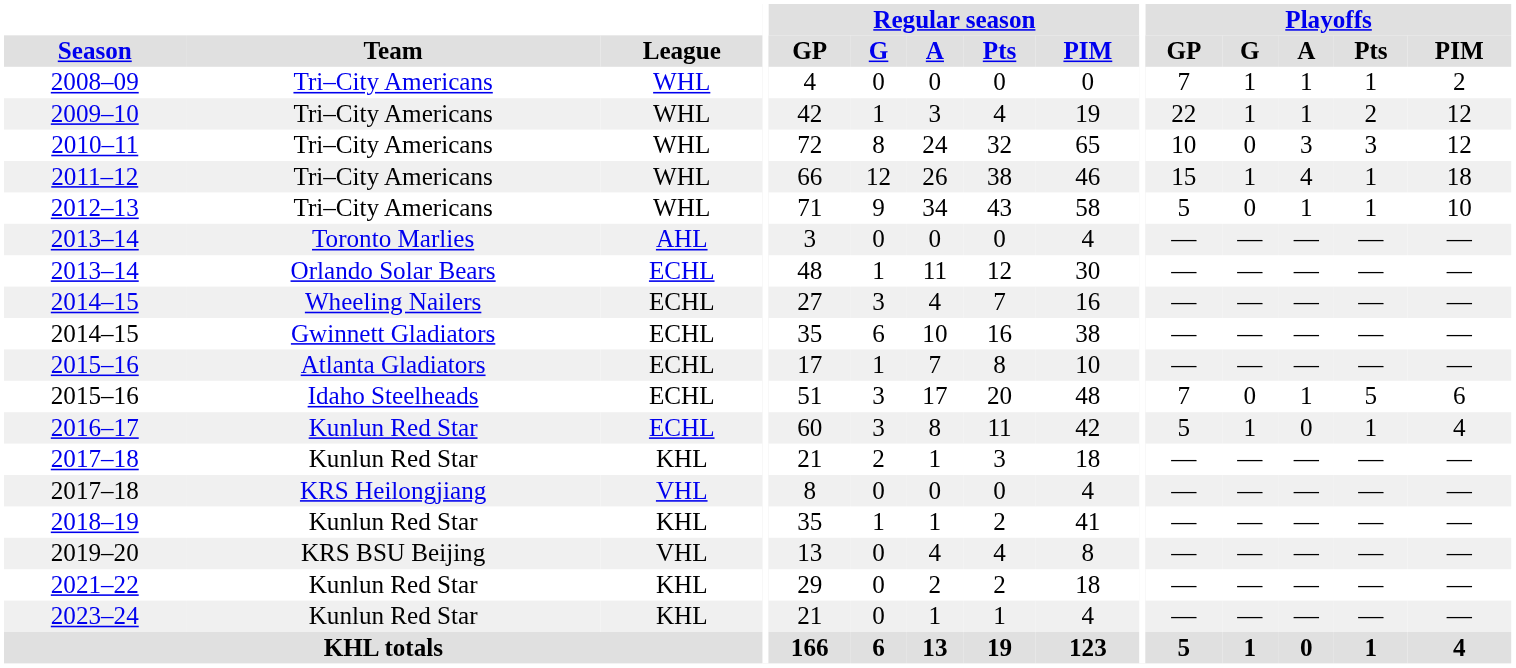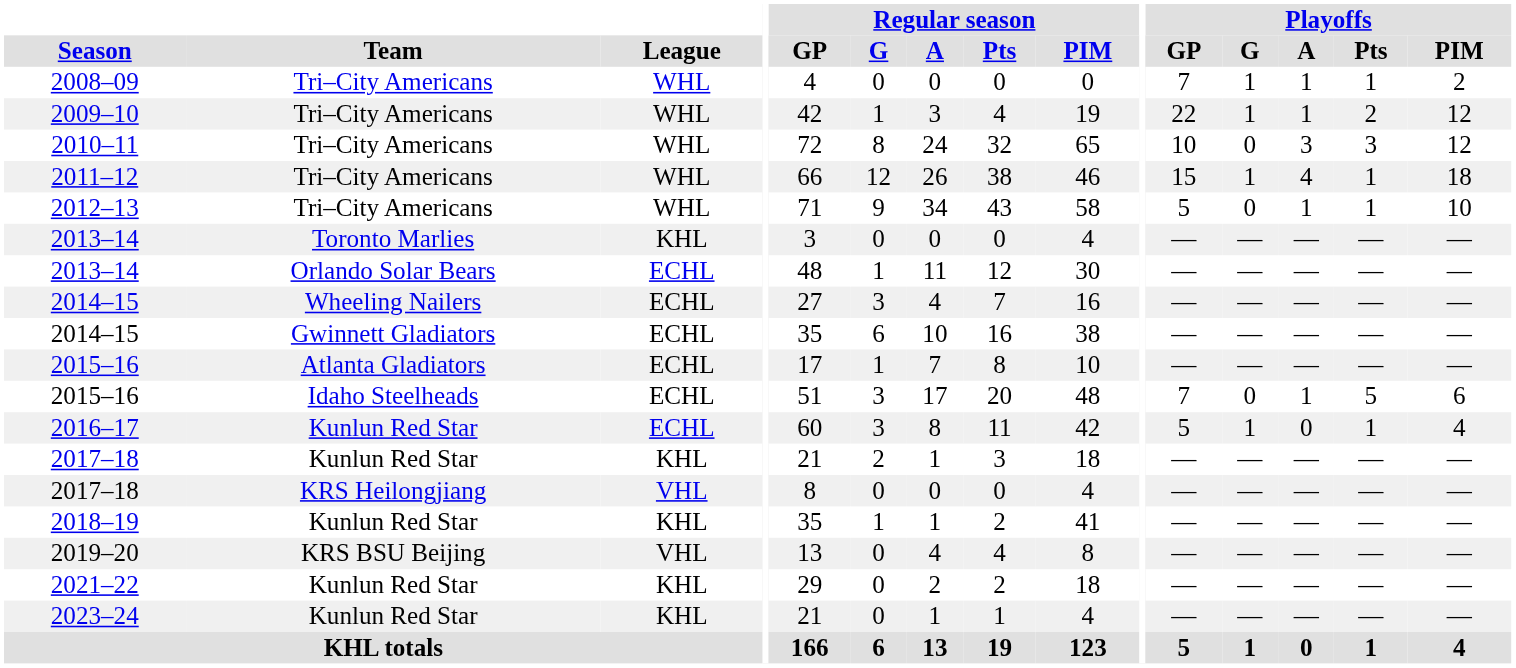 <table border="0" cellpadding="1" cellspacing="0" style="text-align:center; width:60em">
 <tr bgcolor="#e0e0e0">
 <th colspan="3" bgcolor="#ffffff"></th>
 <th rowspan="99" bgcolor="#ffffff"></th>
 <th colspan="5"><a href='#'>Regular season</a></th>
 <th rowspan="99" bgcolor="#ffffff"></th>
 <th colspan="5"><a href='#'>Playoffs</a></th>
 </tr>
 <tr bgcolor="#e0e0e0">
 <th><a href='#'>Season</a></th>
 <th>Team</th>
 <th>League</th>
 <th>GP</th>
 <th><a href='#'>G</a></th>
 <th><a href='#'>A</a></th>
 <th><a href='#'>Pts</a></th>
 <th><a href='#'>PIM</a></th>
 <th>GP</th>
 <th>G</th>
 <th>A</th>
 <th>Pts</th>
 <th>PIM</th>
 </tr>
 <tr>
 <td><a href='#'>2008–09</a></td>
 <td><a href='#'>Tri–City Americans</a></td>
 <td><a href='#'>WHL</a></td>
 <td>4</td>
 <td>0</td>
 <td>0</td>
 <td>0</td>
 <td>0</td>
 <td>7</td>
 <td>1</td>
 <td>1</td>
 <td>1</td>
 <td>2</td>
 </tr>
 <tr bgcolor="#f0f0f0">
 <td><a href='#'>2009–10</a></td>
 <td>Tri–City Americans</td>
 <td>WHL</td>
 <td>42</td>
 <td>1</td>
 <td>3</td>
 <td>4</td>
 <td>19</td>
 <td>22</td>
 <td>1</td>
 <td>1</td>
 <td>2</td>
 <td>12</td>
 </tr>
 <tr>
 <td><a href='#'>2010–11</a></td>
 <td>Tri–City Americans</td>
 <td>WHL</td>
 <td>72</td>
 <td>8</td>
 <td>24</td>
 <td>32</td>
 <td>65</td>
 <td>10</td>
 <td>0</td>
 <td>3</td>
 <td>3</td>
 <td>12</td>
 </tr>
 <tr bgcolor="#f0f0f0">
 <td><a href='#'>2011–12</a></td>
 <td>Tri–City Americans</td>
 <td>WHL</td>
 <td>66</td>
 <td>12</td>
 <td>26</td>
 <td>38</td>
 <td>46</td>
 <td>15</td>
 <td>1</td>
 <td>4</td>
 <td>1</td>
 <td>18</td>
 </tr>
 <tr>
 <td><a href='#'>2012–13</a></td>
 <td>Tri–City Americans</td>
 <td>WHL</td>
 <td>71</td>
 <td>9</td>
 <td>34</td>
 <td>43</td>
 <td>58</td>
 <td>5</td>
 <td>0</td>
 <td>1</td>
 <td>1</td>
 <td>10</td>
 </tr>
 <tr bgcolor="#f0f0f0">
 <td><a href='#'>2013–14</a></td>
 <td><a href='#'>Toronto Marlies</a></td>
-<td><a href='#'>AHL</a></td>
+<td>KHL</td>
 <td>3</td>
 <td>0</td>
 <td>0</td>
 <td>0</td>
 <td>4</td>
 <td>—</td>
 <td>—</td>
 <td>—</td>
 <td>—</td>
 <td>—</td>
 </tr>
 <tr>
 <td><a href='#'>2013–14</a></td>
 <td><a href='#'>Orlando Solar Bears</a></td>
 <td><a href='#'>ECHL</a></td>
 <td>48</td>
 <td>1</td>
 <td>11</td>
 <td>12</td>
 <td>30</td>
 <td>—</td>
 <td>—</td>
 <td>—</td>
 <td>—</td>
 <td>—</td>
 </tr>
 <tr bgcolor="#f0f0f0">
 <td><a href='#'>2014–15</a></td>
 <td><a href='#'>Wheeling Nailers</a></td>
 <td>ECHL</td>
 <td>27</td>
 <td>3</td>
 <td>4</td>
 <td>7</td>
 <td>16</td>
 <td>—</td>
 <td>—</td>
 <td>—</td>
 <td>—</td>
 <td>—</td>
 </tr>
 <tr>
 <td>2014–15</td>
 <td><a href='#'>Gwinnett Gladiators</a></td>
 <td>ECHL</td>
 <td>35</td>
 <td>6</td>
 <td>10</td>
 <td>16</td>
 <td>38</td>
 <td>—</td>
 <td>—</td>
 <td>—</td>
 <td>—</td>
 <td>—</td>
 </tr>
 <tr bgcolor="#f0f0f0">
 <td><a href='#'>2015–16</a></td>
 <td><a href='#'>Atlanta Gladiators</a></td>
 <td>ECHL</td>
 <td>17</td>
 <td>1</td>
 <td>7</td>
 <td>8</td>
 <td>10</td>
 <td>—</td>
 <td>—</td>
 <td>—</td>
 <td>—</td>
 <td>—</td>
 </tr>
 <tr>
 <td>2015–16</td>
 <td><a href='#'>Idaho Steelheads</a></td>
 <td>ECHL</td>
 <td>51</td>
 <td>3</td>
 <td>17</td>
 <td>20</td>
 <td>48</td>
 <td>7</td>
 <td>0</td>
 <td>1</td>
 <td>5</td>
 <td>6</td>
 </tr>
 <tr bgcolor="#f0f0f0">
 <td><a href='#'>2016–17</a></td>
 <td><a href='#'>Kunlun Red Star</a></td>
 <td><a href='#'>ECHL</a></td>
 <td>60</td>
 <td>3</td>
 <td>8</td>
 <td>11</td>
 <td>42</td>
 <td>5</td>
 <td>1</td>
 <td>0</td>
 <td>1</td>
 <td>4</td>
 </tr>
 <tr>
 <td><a href='#'>2017–18</a></td>
 <td>Kunlun Red Star</td>
 <td>KHL</td>
 <td>21</td>
 <td>2</td>
 <td>1</td>
 <td>3</td>
 <td>18</td>
 <td>—</td>
 <td>—</td>
 <td>—</td>
 <td>—</td>
 <td>—</td>
 </tr>
 <tr bgcolor="#f0f0f0">
 <td>2017–18</td>
 <td><a href='#'>KRS Heilongjiang</a></td>
 <td><a href='#'>VHL</a></td>
 <td>8</td>
 <td>0</td>
 <td>0</td>
 <td>0</td>
 <td>4</td>
 <td>—</td>
 <td>—</td>
 <td>—</td>
 <td>—</td>
 <td>—</td>
 </tr>
 <tr>
 <td><a href='#'>2018–19</a></td>
 <td>Kunlun Red Star</td>
 <td>KHL</td>
 <td>35</td>
 <td>1</td>
 <td>1</td>
 <td>2</td>
 <td>41</td>
 <td>—</td>
 <td>—</td>
 <td>—</td>
 <td>—</td>
 <td>—</td>
 </tr>
 <tr bgcolor="#f0f0f0">
 <td>2019–20</td>
 <td>KRS BSU Beijing</td>
 <td>VHL</td>
 <td>13</td>
 <td>0</td>
 <td>4</td>
 <td>4</td>
 <td>8</td>
 <td>—</td>
 <td>—</td>
 <td>—</td>
 <td>—</td>
 <td>—</td>
 </tr>
 <tr>
 <td><a href='#'>2021–22</a></td>
 <td>Kunlun Red Star</td>
 <td>KHL</td>
 <td>29</td>
 <td>0</td>
 <td>2</td>
 <td>2</td>
 <td>18</td>
 <td>—</td>
 <td>—</td>
 <td>—</td>
 <td>—</td>
 <td>—</td>
 </tr>
 <tr bgcolor="#f0f0f0">
 <td><a href='#'>2023–24</a></td>
 <td>Kunlun Red Star</td>
 <td>KHL</td>
 <td>21</td>
 <td>0</td>
 <td>1</td>
 <td>1</td>
 <td>4</td>
 <td>—</td>
 <td>—</td>
 <td>—</td>
 <td>—</td>
 <td>—</td>
 </tr>
 <tr bgcolor="#e0e0e0">
 <th colspan="3">KHL totals</th>
 <th>166</th>
 <th>6</th>
 <th>13</th>
 <th>19</th>
 <th>123</th>
 <th>5</th>
 <th>1</th>
 <th>0</th>
 <th>1</th>
 <th>4</th>
 </tr>
 </table>
